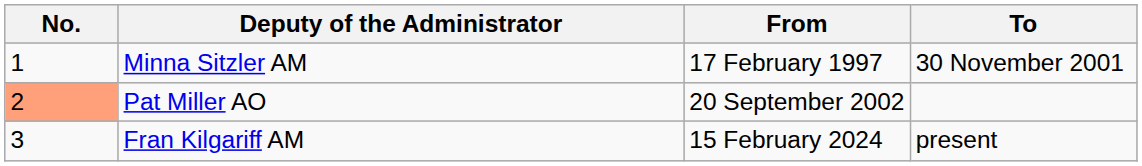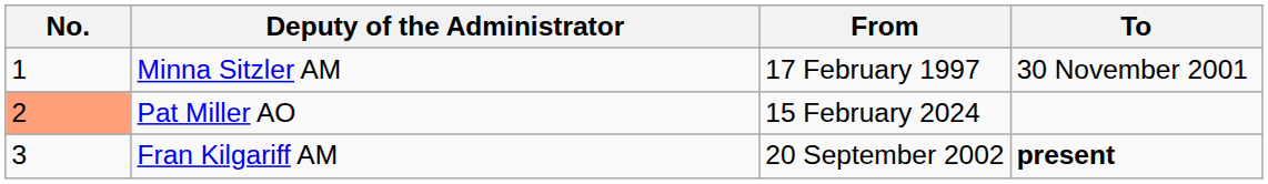 <table class="wikitable">
 <tr>
 <th width="10%">No.</th>
 <th width="50%">Deputy of the Administrator</th>
 <th width="20%">From</th>
 <th width="20%">To</th>
 </tr>
 <tr>
 <td>1</td>
 <td><a href='#'>Minna Sitzler</a> AM</td>
 <td>17 February 1997</td>
 <td>30 November 2001</td>
 </tr>
 <tr>
 <td style="background: lightsalmon;">2</td>
 <td><a href='#'>Pat Miller</a> AO</td>
-<td>20 September 2002</td>
+<td>15 February 2024</td>
 <td></td>
 </tr>
 <tr>
 <td>3</td>
 <td><a href='#'>Fran Kilgariff</a> AM</td>
-<td>15 February 2024</td>
-<td>present</td>
+<td>20 September 2002</td>
+<td><strong>present</strong></td>
 </tr>
 </table>
